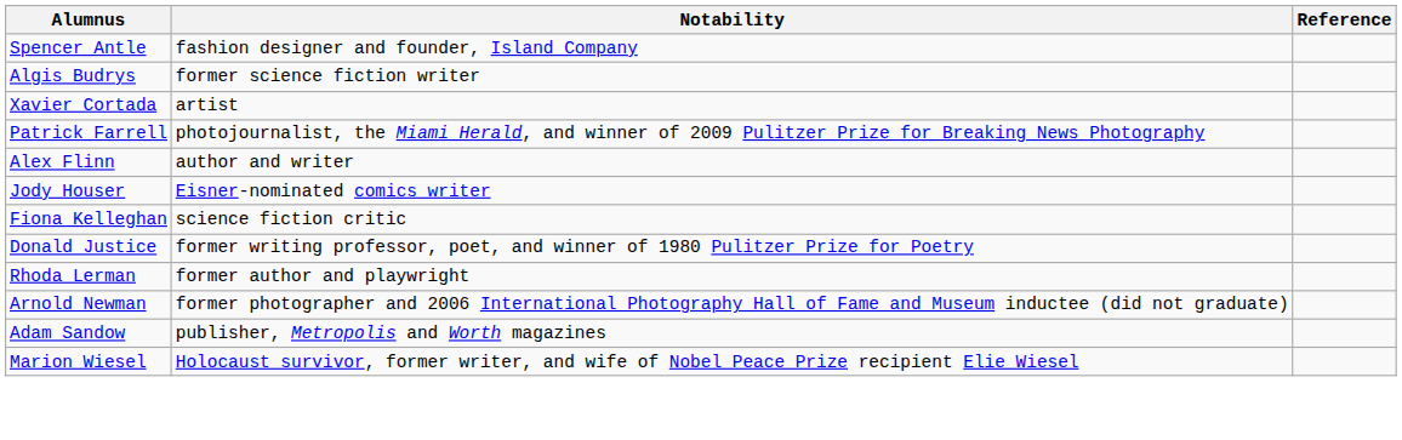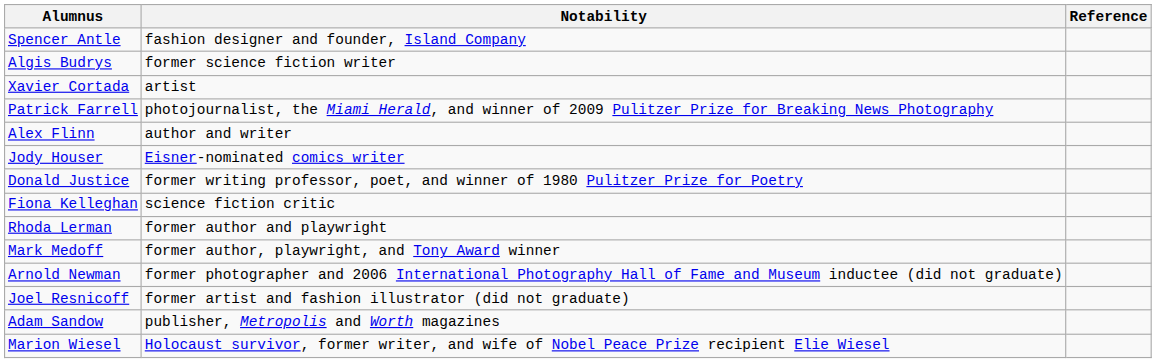 <table class="wikitable">
 <tr>
 <th>Alumnus</th>
 <th>Notability</th>
 <th>Reference</th>
 </tr>
 <tr>
 <td><a href='#'>Spencer Antle</a></td>
 <td>fashion designer and founder, <a href='#'>Island Company</a></td>
 <td></td>
 </tr>
 <tr>
 <td><a href='#'>Algis Budrys</a></td>
 <td>former science fiction writer</td>
 <td></td>
 </tr>
 <tr>
 <td><a href='#'>Xavier Cortada</a></td>
 <td>artist</td>
 <td></td>
 </tr>
 <tr>
 <td><a href='#'>Patrick Farrell</a></td>
 <td>photojournalist, the <em><a href='#'>Miami Herald</a></em>, and winner of 2009 <a href='#'>Pulitzer Prize for Breaking News Photography</a></td>
 <td></td>
 </tr>
 <tr>
 <td><a href='#'>Alex Flinn</a></td>
 <td>author and writer</td>
 <td></td>
 </tr>
 <tr>
 <td><a href='#'>Jody Houser</a></td>
 <td><a href='#'>Eisner</a>-nominated <a href='#'>comics writer</a></td>
 <td></td>
 </tr>
 <tr>
-<td><a href='#'>Fiona Kelleghan</a></td>
-<td>science fiction critic</td>
+<td><a href='#'>Donald Justice</a></td>
+<td>former writing professor, poet, and winner of 1980 <a href='#'>Pulitzer Prize for Poetry</a></td>
 <td></td>
 </tr>
 <tr>
-<td><a href='#'>Donald Justice</a></td>
-<td>former writing professor, poet, and winner of 1980 <a href='#'>Pulitzer Prize for Poetry</a></td>
+<td><a href='#'>Fiona Kelleghan</a></td>
+<td>science fiction critic</td>
 <td></td>
 </tr>
 <tr>
 <td><a href='#'>Rhoda Lerman</a></td>
 <td>former author and playwright</td>
 <td></td>
 </tr>
 <tr>
+<td><a href='#'>Mark Medoff</a></td>
+<td>former author, playwright, and <a href='#'>Tony Award</a> winner</td>
+<td></td>
+</tr>
+<tr>
 <td><a href='#'>Arnold Newman</a></td>
 <td>former photographer and 2006 <a href='#'>International Photography Hall of Fame and Museum</a> inductee (did not graduate)</td>
+<td></td>
+</tr>
+<tr>
+<td><a href='#'>Joel Resnicoff</a></td>
+<td>former artist and fashion illustrator (did not graduate)</td>
 <td></td>
 </tr>
 <tr>
 <td><a href='#'>Adam Sandow</a></td>
 <td>publisher, <em><a href='#'>Metropolis</a></em> and <em><a href='#'>Worth</a></em> magazines</td>
 <td></td>
 </tr>
 <tr>
 <td><a href='#'>Marion Wiesel</a></td>
 <td><a href='#'>Holocaust survivor</a>, former writer, and wife of <a href='#'>Nobel Peace Prize</a> recipient <a href='#'>Elie Wiesel</a></td>
 <td></td>
 </tr>
 </table>
